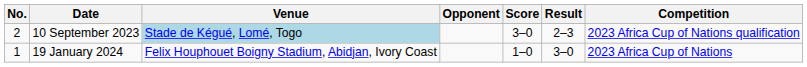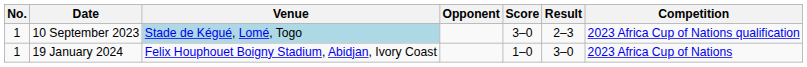 <table class="wikitable sortable">
 <tr>
 <th>No.</th>
 <th>Date</th>
 <th>Venue</th>
 <th>Opponent</th>
 <th>Score</th>
 <th>Result</th>
 <th>Competition</th>
 </tr>
 <tr>
-<td align="center">2</td>
+<td align="center">1</td>
 <td>10 September 2023</td>
 <td style="background: lightblue;"><a href='#'>Stade de Kégué</a>, <a href='#'>Lomé</a>, Togo</td>
 <td></td>
 <td align="center">3–0</td>
 <td align="center">2–3</td>
 <td><a href='#'>2023 Africa Cup of Nations qualification</a></td>
 </tr>
 <tr>
 <td align="center">1</td>
 <td>19 January 2024</td>
 <td><a href='#'>Felix Houphouet Boigny Stadium</a>, <a href='#'>Abidjan</a>, Ivory Coast</td>
 <td></td>
 <td align="center">1–0</td>
 <td align="center">3–0</td>
 <td><a href='#'>2023 Africa Cup of Nations</a></td>
 </tr>
 </table>
